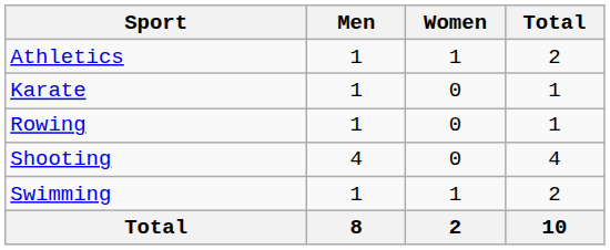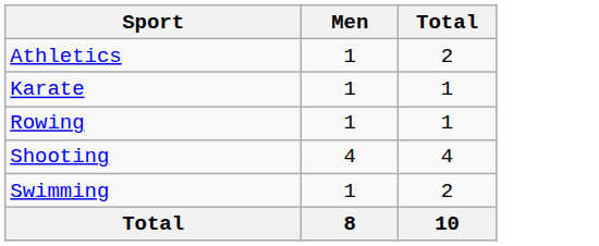 <table class="wikitable sortable" style="text-align:center;">
 <tr>
 <th width=180>Sport</th>
 <th width=55>Men</th>
-<th width=55>Women</th>
 <th width=55>Total</th>
 </tr>
 <tr>
 <td align=left><a href='#'>Athletics</a></td>
-<td>1</td>
 <td>1</td>
 <td>2</td>
 </tr>
 <tr>
 <td align=left><a href='#'>Karate</a></td>
 <td>1</td>
-<td>0</td>
 <td>1</td>
 </tr>
 <tr>
 <td align=left><a href='#'>Rowing</a></td>
 <td>1</td>
-<td>0</td>
 <td>1</td>
 </tr>
 <tr>
 <td align=left><a href='#'>Shooting</a></td>
 <td>4</td>
-<td>0</td>
 <td>4</td>
 </tr>
 <tr>
 <td align=left><a href='#'>Swimming</a></td>
-<td>1</td>
 <td>1</td>
 <td>2</td>
 </tr>
 <tr>
 <th>Total</th>
 <th>8</th>
-<th>2</th>
 <th>10</th>
 </tr>
 </table>
